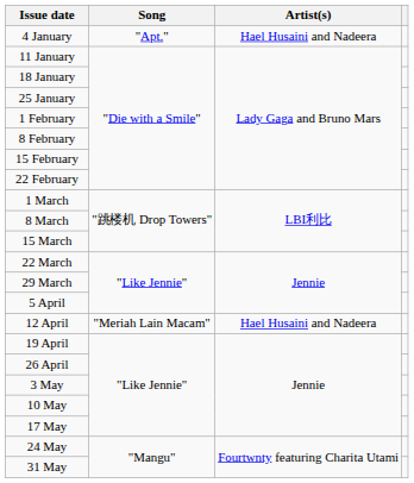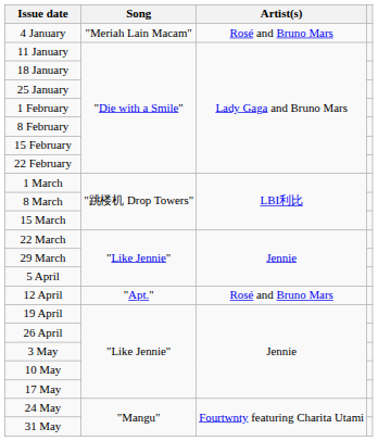 <table class="wikitable" style="text-align: center;">
 <tr>
 <th style=width:6em style="text-align: center;">Issue date</th>
 <th style="text-align: center;">Song</th>
 <th>Artist(s)</th>
 <th></th>
 </tr>
 <tr>
 <td>4 January</td>
-<td rowspan="1">"<a href='#'>Apt.</a>"</td>
-<td rowspan="1"> <a href='#'>Hael Husaini</a> and Nadeera</td>
+<td rowspan="1">"Meriah Lain Macam"</td>
+<td rowspan="1"><a href='#'>Rosé</a> and <a href='#'>Bruno Mars</a></td>
 <td></td>
 </tr>
 <tr>
 <td>11 January</td>
 <td rowspan="7">"<a href='#'>Die with a Smile</a>"</td>
 <td rowspan="7"><a href='#'>Lady Gaga</a> and Bruno Mars</td>
 <td></td>
 </tr>
 <tr>
 <td>18 January</td>
 <td></td>
 </tr>
 <tr>
 <td>25 January</td>
 <td></td>
 </tr>
 <tr>
 <td>1 February</td>
 <td></td>
 </tr>
 <tr>
 <td>8 February</td>
 <td></td>
 </tr>
 <tr>
 <td>15 February</td>
 <td></td>
 </tr>
 <tr>
 <td>22 February</td>
 <td></td>
 </tr>
 <tr>
 <td>1 March</td>
 <td rowspan="3">"跳楼机 Drop Towers"</td>
 <td rowspan="3"><a href='#'>LBI利比</a></td>
 <td></td>
 </tr>
 <tr>
 <td>8 March</td>
 <td></td>
 </tr>
 <tr>
 <td>15 March</td>
 <td></td>
 </tr>
 <tr>
 <td>22 March</td>
 <td rowspan="3">"<a href='#'>Like Jennie</a>"</td>
 <td rowspan="3"><a href='#'>Jennie</a></td>
 <td></td>
 </tr>
 <tr>
 <td>29 March</td>
 <td></td>
 </tr>
 <tr>
 <td>5 April</td>
 <td></td>
 </tr>
 <tr>
 <td>12 April</td>
-<td rowspan="1">"Meriah Lain Macam"</td>
-<td rowspan="1"> <a href='#'>Hael Husaini</a> and Nadeera</td>
+<td rowspan="1">"<a href='#'>Apt.</a>"</td>
+<td rowspan="1"><a href='#'>Rosé</a> and <a href='#'>Bruno Mars</a></td>
 <td></td>
 </tr>
 <tr>
 <td>19 April</td>
 <td rowspan="5">"Like Jennie"</td>
 <td rowspan="5">Jennie</td>
 <td></td>
 </tr>
 <tr>
 <td>26 April</td>
 <td></td>
 </tr>
 <tr>
 <td>3 May</td>
 <td></td>
 </tr>
 <tr>
 <td>10 May</td>
 <td></td>
 </tr>
 <tr>
 <td>17 May</td>
 <td></td>
 </tr>
 <tr>
 <td>24 May</td>
 <td rowspan="2">"Mangu"</td>
 <td rowspan="2"><a href='#'>Fourtwnty</a> featuring Charita Utami</td>
 <td></td>
 </tr>
 <tr>
 <td>31 May</td>
 <td></td>
 </tr>
 </table>
